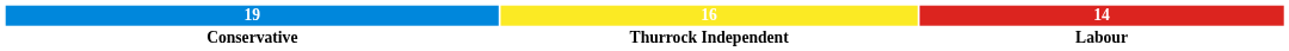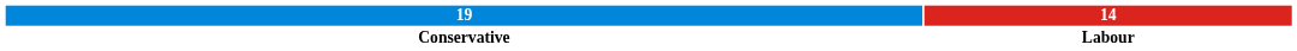 <table style="width:100%; text-align:center;">
 <tr style="color:white;">
 <td style="background:#0087dc; width:38.8;"><strong>19</strong></td>
-<td style="background:#FBEA24; width:32.7%;"><strong>16</strong></td>
 <td style="background:#dc241f; width:28.6%;"><strong>14</strong></td>
 </tr>
 <tr>
 <td><span><strong>Conservative</strong></span></td>
-<td><span><strong>Thurrock Independent</strong></span></td>
 <td><span><strong>Labour</strong></span></td>
 </tr>
 </table>
